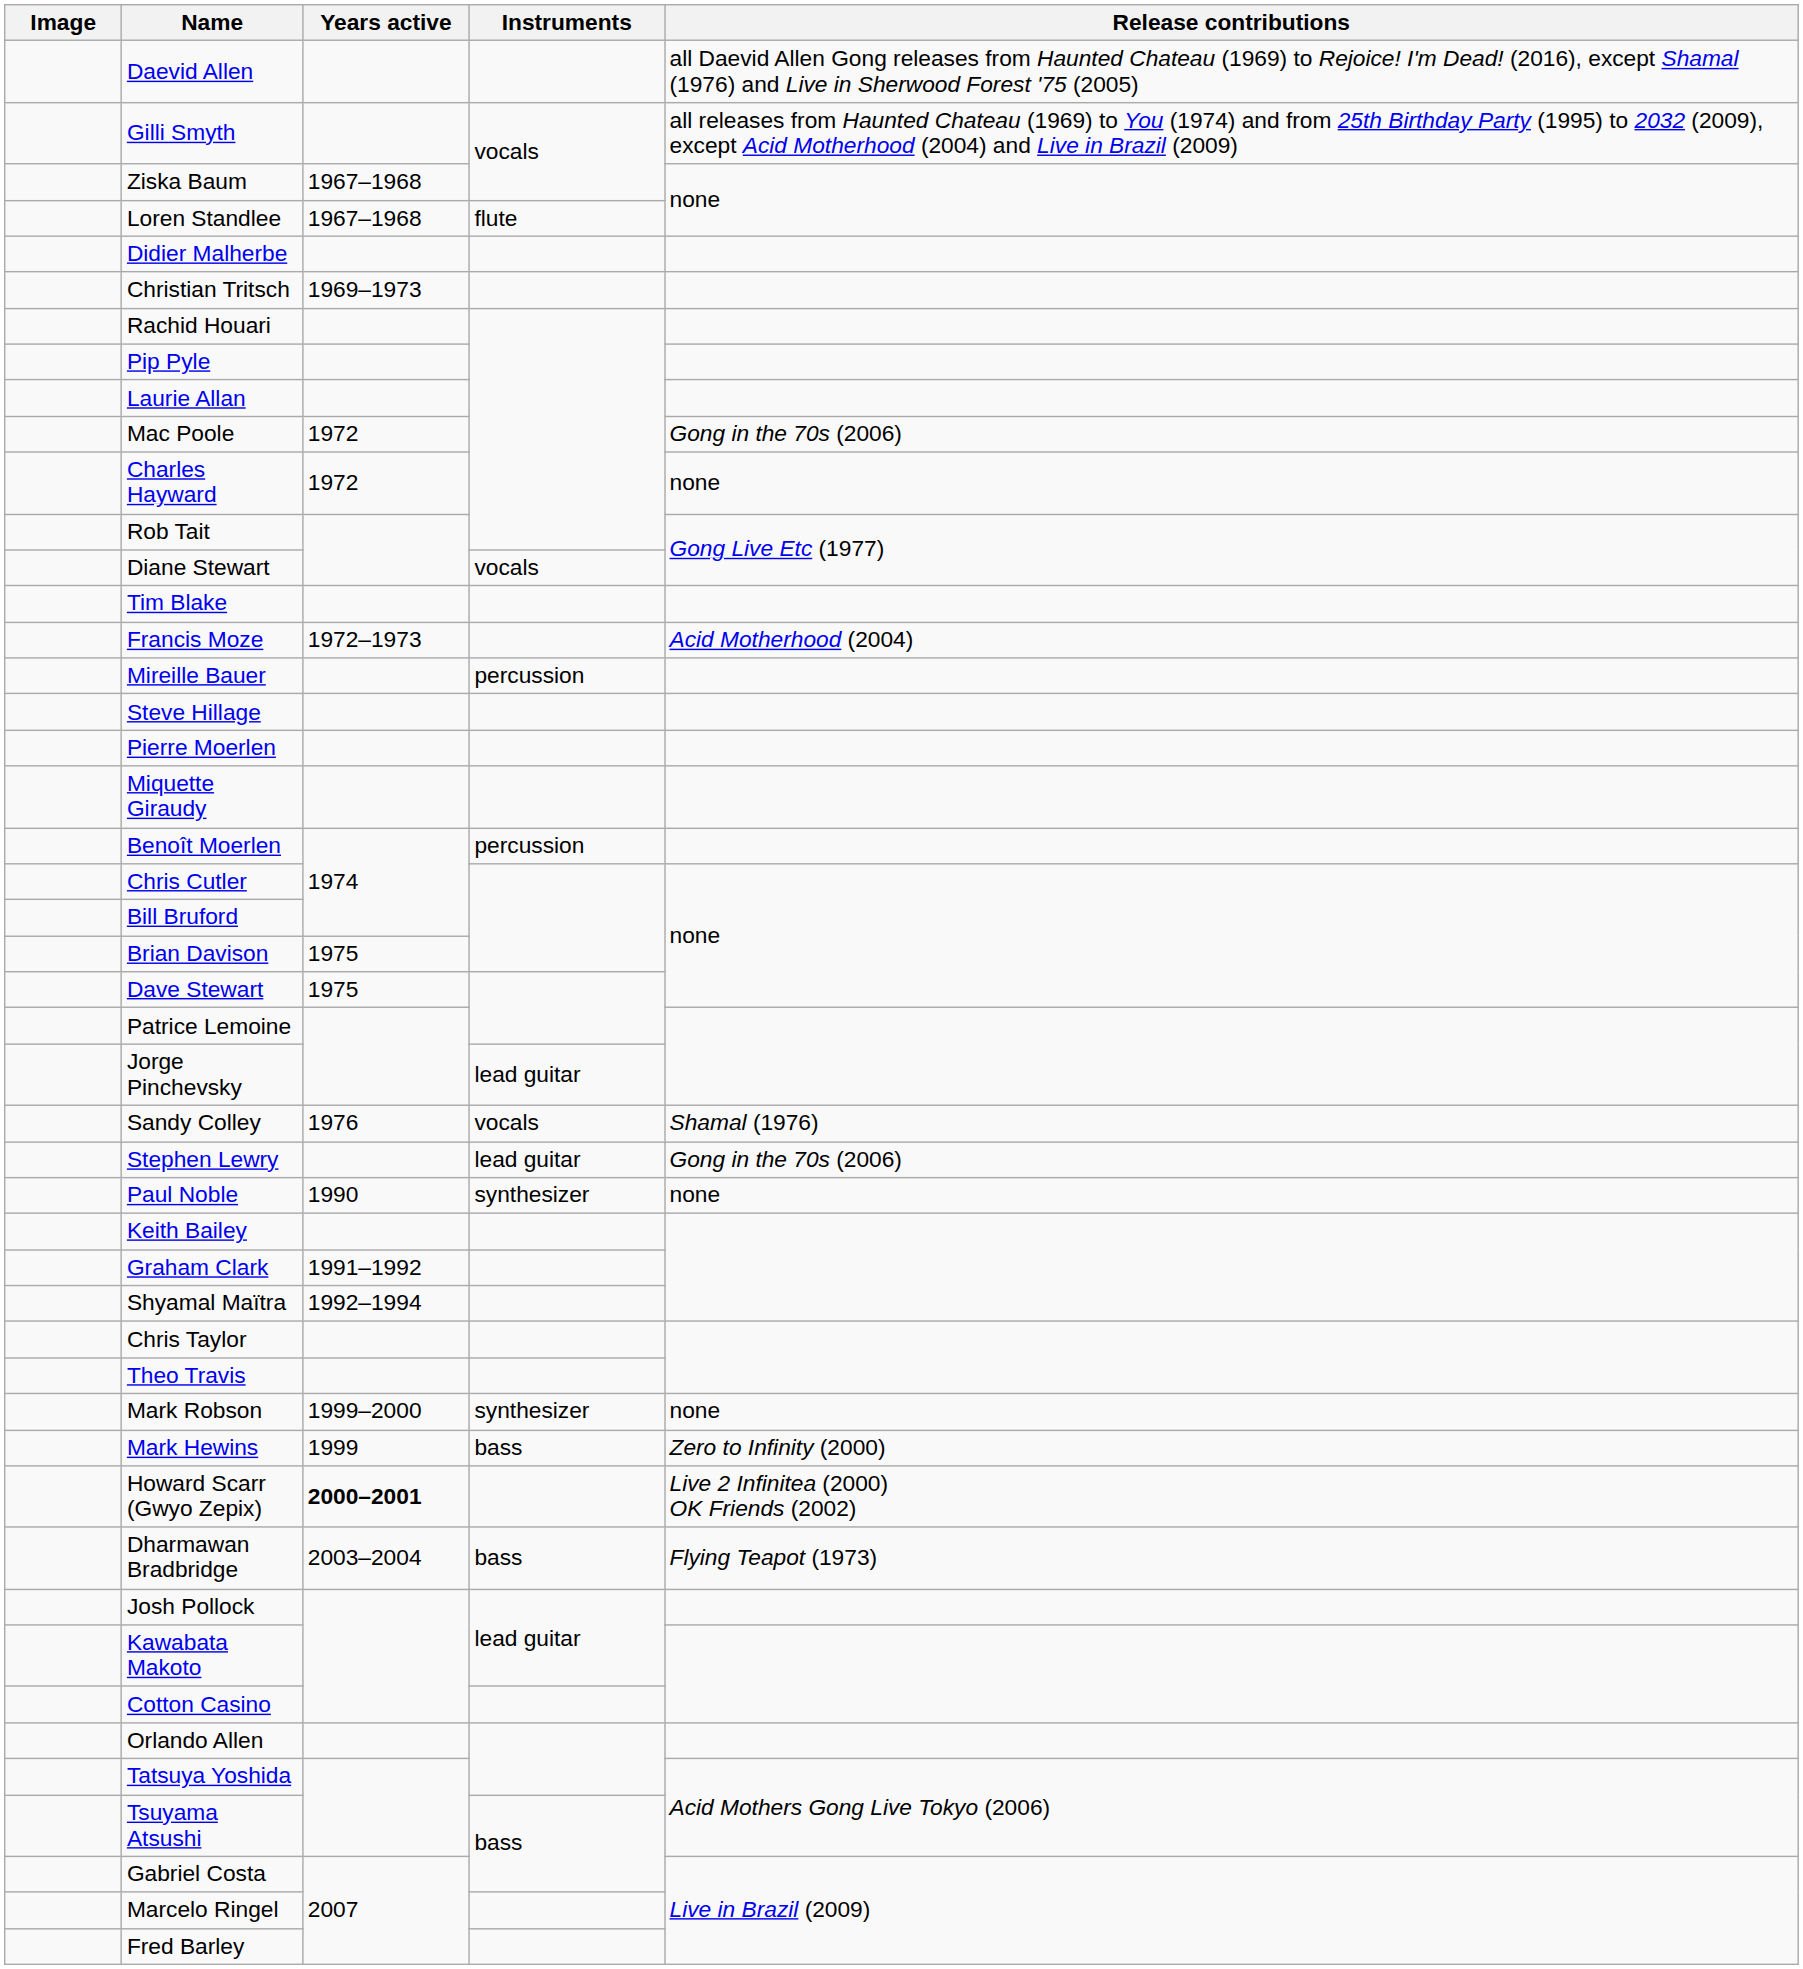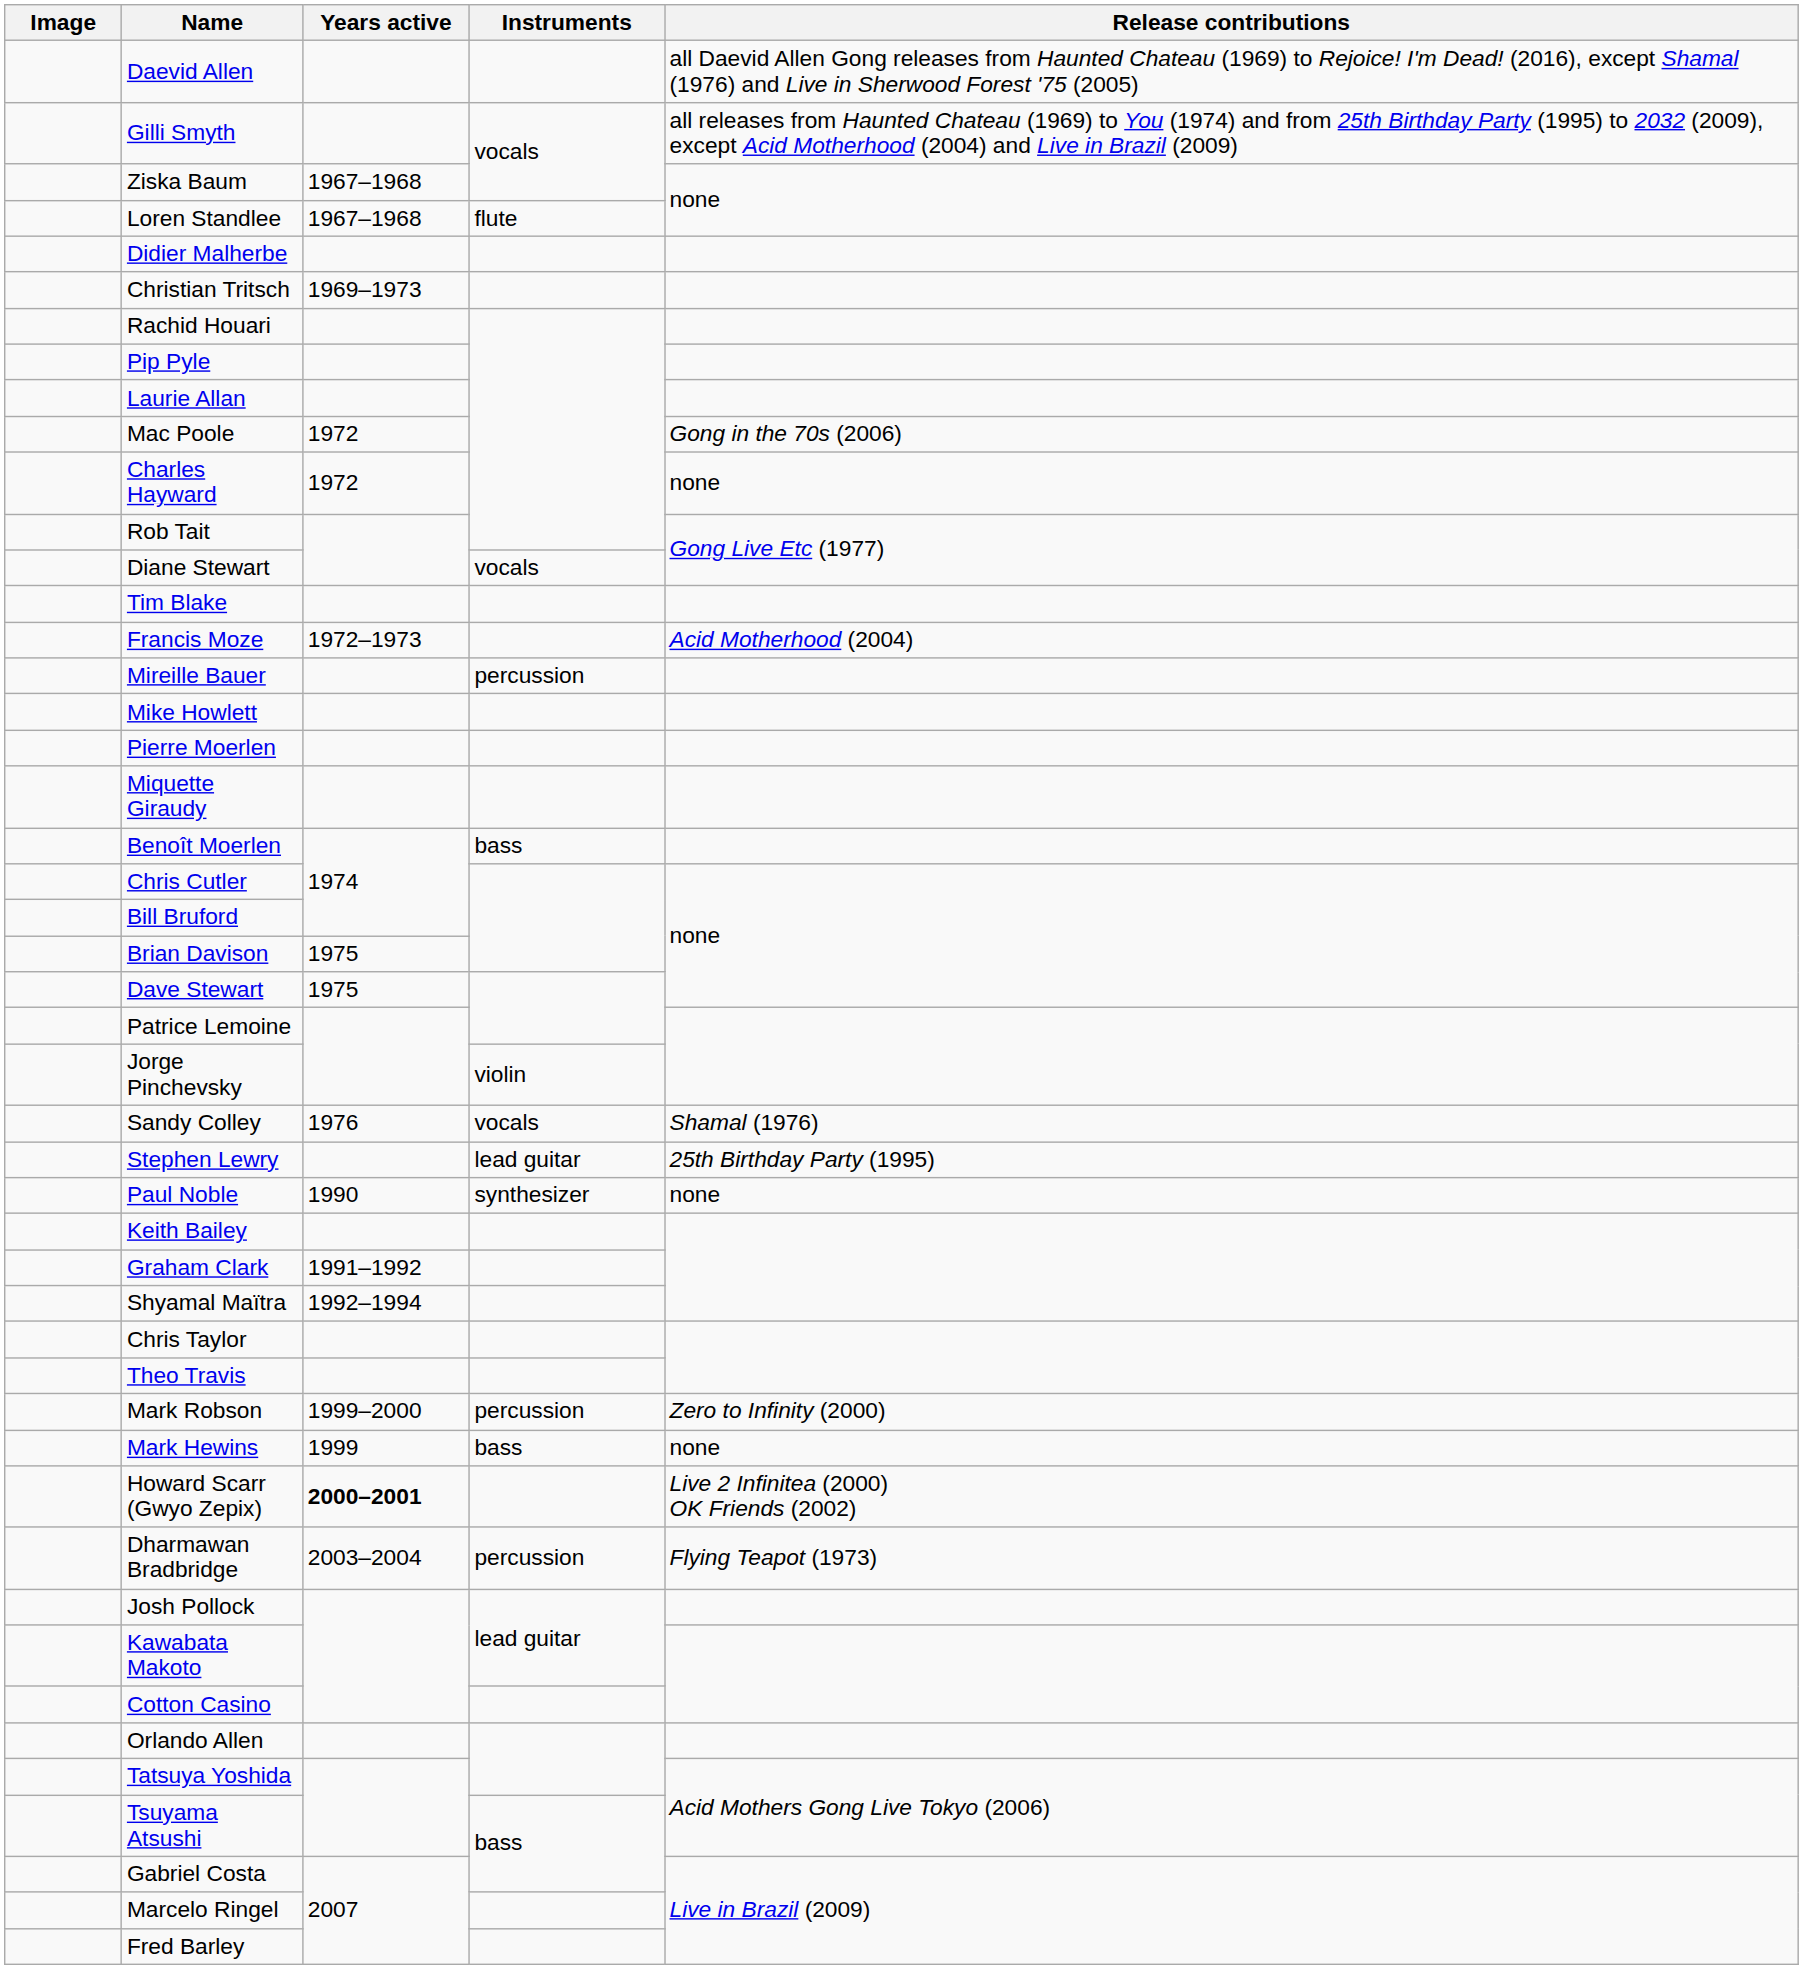 <table class="wikitable" width="100%" border="1">
 <tr>
 <th width="75">Image</th>
 <th width="120">Name</th>
 <th width="110">Years active</th>
 <th width="130">Instruments</th>
 <th>Release contributions</th>
 </tr>
 <tr>
 <td></td>
 <td><a href='#'>Daevid Allen</a></td>
 <td></td>
 <td></td>
 <td>all Daevid Allen Gong releases from <em>Haunted Chateau</em> (1969) to <em>Rejoice! I'm Dead!</em> (2016), except <em><a href='#'>Shamal</a></em> (1976) and <em>Live in Sherwood Forest '75</em> (2005)</td>
 </tr>
 <tr>
 <td></td>
 <td><a href='#'>Gilli Smyth</a></td>
 <td></td>
 <td rowspan="2">vocals</td>
 <td>all releases from <em>Haunted Chateau</em> (1969) to <em><a href='#'>You</a></em> (1974) and from <em><a href='#'>25th Birthday Party</a></em> (1995) to <em><a href='#'>2032</a></em> (2009), except <em><a href='#'>Acid Motherhood</a></em> (2004)  and <em><a href='#'>Live in Brazil</a></em> (2009)</td>
 </tr>
 <tr>
 <td></td>
 <td>Ziska Baum</td>
 <td>1967–1968</td>
 <td rowspan="2">none</td>
 </tr>
 <tr>
 <td></td>
 <td>Loren Standlee</td>
 <td>1967–1968 </td>
 <td>flute</td>
 </tr>
 <tr>
 <td></td>
 <td><a href='#'>Didier Malherbe</a></td>
 <td></td>
 <td></td>
 <td></td>
 </tr>
 <tr>
 <td></td>
 <td>Christian Tritsch</td>
 <td>1969–1973</td>
 <td></td>
 <td></td>
 </tr>
 <tr>
 <td></td>
 <td>Rachid Houari</td>
 <td></td>
 <td rowspan="6"></td>
 <td></td>
 </tr>
 <tr>
 <td></td>
 <td><a href='#'>Pip Pyle</a></td>
 <td></td>
 <td></td>
 </tr>
 <tr>
 <td></td>
 <td><a href='#'>Laurie Allan</a></td>
 <td></td>
 <td></td>
 </tr>
 <tr>
 <td></td>
 <td>Mac Poole</td>
 <td>1972 </td>
 <td><em>Gong in the 70s</em> (2006)</td>
 </tr>
 <tr>
 <td></td>
 <td><a href='#'>Charles Hayward</a></td>
 <td>1972</td>
 <td>none</td>
 </tr>
 <tr>
 <td></td>
 <td>Rob Tait</td>
 <td rowspan="2"></td>
 <td rowspan="2"><em><a href='#'>Gong Live Etc</a></em> (1977)</td>
 </tr>
 <tr>
 <td></td>
 <td>Diane Stewart</td>
 <td>vocals</td>
 </tr>
 <tr>
 <td></td>
 <td><a href='#'>Tim Blake</a></td>
 <td></td>
 <td></td>
 <td></td>
 </tr>
 <tr>
 <td></td>
 <td><a href='#'>Francis Moze</a></td>
 <td>1972–1973</td>
 <td></td>
 <td><em><a href='#'>Acid Motherhood</a></em> (2004)</td>
 </tr>
 <tr>
 <td></td>
 <td><a href='#'>Mireille Bauer</a></td>
 <td></td>
 <td>percussion</td>
 <td></td>
 </tr>
 <tr>
 <td></td>
-<td><a href='#'>Steve Hillage</a></td>
-<td><br></td>
+<td><a href='#'>Mike Howlett</a></td>
+<td></td>
 <td></td>
 <td></td>
 </tr>
 <tr>
 <td></td>
 <td><a href='#'>Pierre Moerlen</a></td>
 <td></td>
 <td></td>
 <td></td>
 </tr>
 <tr>
 <td></td>
 <td><a href='#'>Miquette Giraudy</a></td>
 <td><br></td>
 <td></td>
 <td></td>
 </tr>
 <tr>
 <td></td>
 <td><a href='#'>Benoît Moerlen</a></td>
 <td rowspan="3">1974</td>
-<td>percussion</td>
+<td>bass</td>
 <td></td>
 </tr>
 <tr>
 <td></td>
 <td><a href='#'>Chris Cutler</a></td>
 <td rowspan="3"></td>
 <td rowspan="4">none</td>
 </tr>
 <tr>
 <td></td>
 <td><a href='#'>Bill Bruford</a></td>
 </tr>
 <tr>
 <td></td>
 <td><a href='#'>Brian Davison</a></td>
 <td>1975 </td>
 </tr>
 <tr>
 <td></td>
 <td><a href='#'>Dave Stewart</a></td>
 <td>1975</td>
 <td rowspan="2"></td>
 </tr>
 <tr>
 <td></td>
 <td>Patrice Lemoine</td>
 <td rowspan="2"></td>
 <td rowspan="2"></td>
 </tr>
 <tr>
 <td></td>
 <td>Jorge Pinchevsky</td>
-<td>lead guitar</td>
+<td>violin</td>
 </tr>
 <tr>
 <td></td>
 <td>Sandy Colley</td>
 <td>1976</td>
 <td>vocals</td>
 <td><em>Shamal</em> (1976)</td>
 </tr>
 <tr>
 <td></td>
 <td><a href='#'>Stephen Lewry</a></td>
 <td></td>
 <td>lead guitar</td>
-<td><em>Gong in the 70s</em> (2006)</td>
+<td><em>25th Birthday Party</em> (1995)</td>
 </tr>
 <tr>
 <td></td>
 <td><a href='#'>Paul Noble</a></td>
 <td>1990</td>
 <td>synthesizer</td>
 <td>none</td>
 </tr>
 <tr>
 <td></td>
 <td><a href='#'>Keith Bailey</a></td>
 <td></td>
 <td></td>
 <td rowspan="3"></td>
 </tr>
 <tr>
 <td></td>
 <td><a href='#'>Graham Clark</a></td>
 <td>1991–1992</td>
 <td></td>
 </tr>
 <tr>
 <td></td>
 <td>Shyamal Maïtra</td>
 <td>1992–1994</td>
 <td></td>
 </tr>
 <tr>
 <td></td>
 <td>Chris Taylor</td>
 <td></td>
 <td></td>
 <td rowspan="2"></td>
 </tr>
 <tr>
 <td></td>
 <td><a href='#'>Theo Travis</a></td>
 <td></td>
 <td></td>
 </tr>
 <tr>
 <td></td>
 <td>Mark Robson</td>
 <td>1999–2000</td>
-<td>synthesizer</td>
-<td>none</td>
+<td>percussion</td>
+<td><em>Zero to Infinity</em> (2000)</td>
 </tr>
 <tr>
 <td></td>
 <td><a href='#'>Mark Hewins</a></td>
 <td>1999</td>
 <td>bass</td>
-<td><em>Zero to Infinity</em> (2000)</td>
+<td>none</td>
 </tr>
 <tr>
 <td></td>
 <td>Howard Scarr<br>(Gwyo Zepix)</td>
 <td><strong>2000–2001</strong></td>
 <td></td>
 <td><em>Live 2 Infinitea</em> (2000)<br><em>OK Friends</em> (2002)</td>
 </tr>
 <tr>
 <td></td>
 <td>Dharmawan Bradbridge</td>
 <td>2003–2004</td>
-<td>bass</td>
+<td>percussion</td>
 <td><em>Flying Teapot</em> (1973)</td>
 </tr>
 <tr>
 <td></td>
 <td>Josh Pollock</td>
 <td rowspan="3"></td>
 <td rowspan="2">lead guitar</td>
 <td></td>
 </tr>
 <tr>
 <td></td>
 <td><a href='#'>Kawabata Makoto</a></td>
 <td rowspan="2"></td>
 </tr>
 <tr>
 <td></td>
 <td><a href='#'>Cotton Casino</a></td>
 <td></td>
 </tr>
 <tr>
 <td></td>
 <td>Orlando Allen</td>
 <td></td>
 <td rowspan="2"></td>
 <td></td>
 </tr>
 <tr>
 <td></td>
 <td><a href='#'>Tatsuya Yoshida</a></td>
 <td rowspan="2"></td>
 <td rowspan="2"><em>Acid Mothers Gong Live Tokyo</em> (2006)</td>
 </tr>
 <tr>
 <td></td>
 <td><a href='#'>Tsuyama Atsushi</a></td>
 <td rowspan="2">bass</td>
 </tr>
 <tr>
 <td></td>
 <td>Gabriel Costa</td>
 <td rowspan="3">2007</td>
 <td rowspan="3"><em><a href='#'>Live in Brazil</a></em> (2009)</td>
 </tr>
 <tr>
 <td></td>
 <td>Marcelo Ringel</td>
 <td></td>
 </tr>
 <tr>
 <td></td>
 <td>Fred Barley</td>
 <td></td>
 </tr>
 </table>
